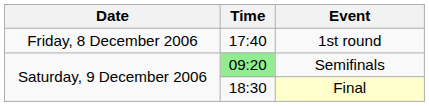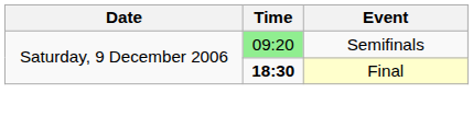 <table class = "wikitable" style="text-align:center;">
 <tr>
 <th width=220>Date</th>
 <th width=50>Time</th>
 <th width=150>Event</th>
 </tr>
 <tr>
-<td>Friday, 8 December 2006</td>
-<td>17:40</td>
-<td>1st round</td>
-</tr>
-<tr>
 <td rowspan=2>Saturday, 9 December 2006</td>
 <td style="background: lightgreen;">09:20</td>
 <td>Semifinals</td>
 </tr>
 <tr>
-<td>18:30</td>
+<td><strong>18:30</strong></td>
 <td bgcolor=ffffcc>Final</td>
 </tr>
 </table>
